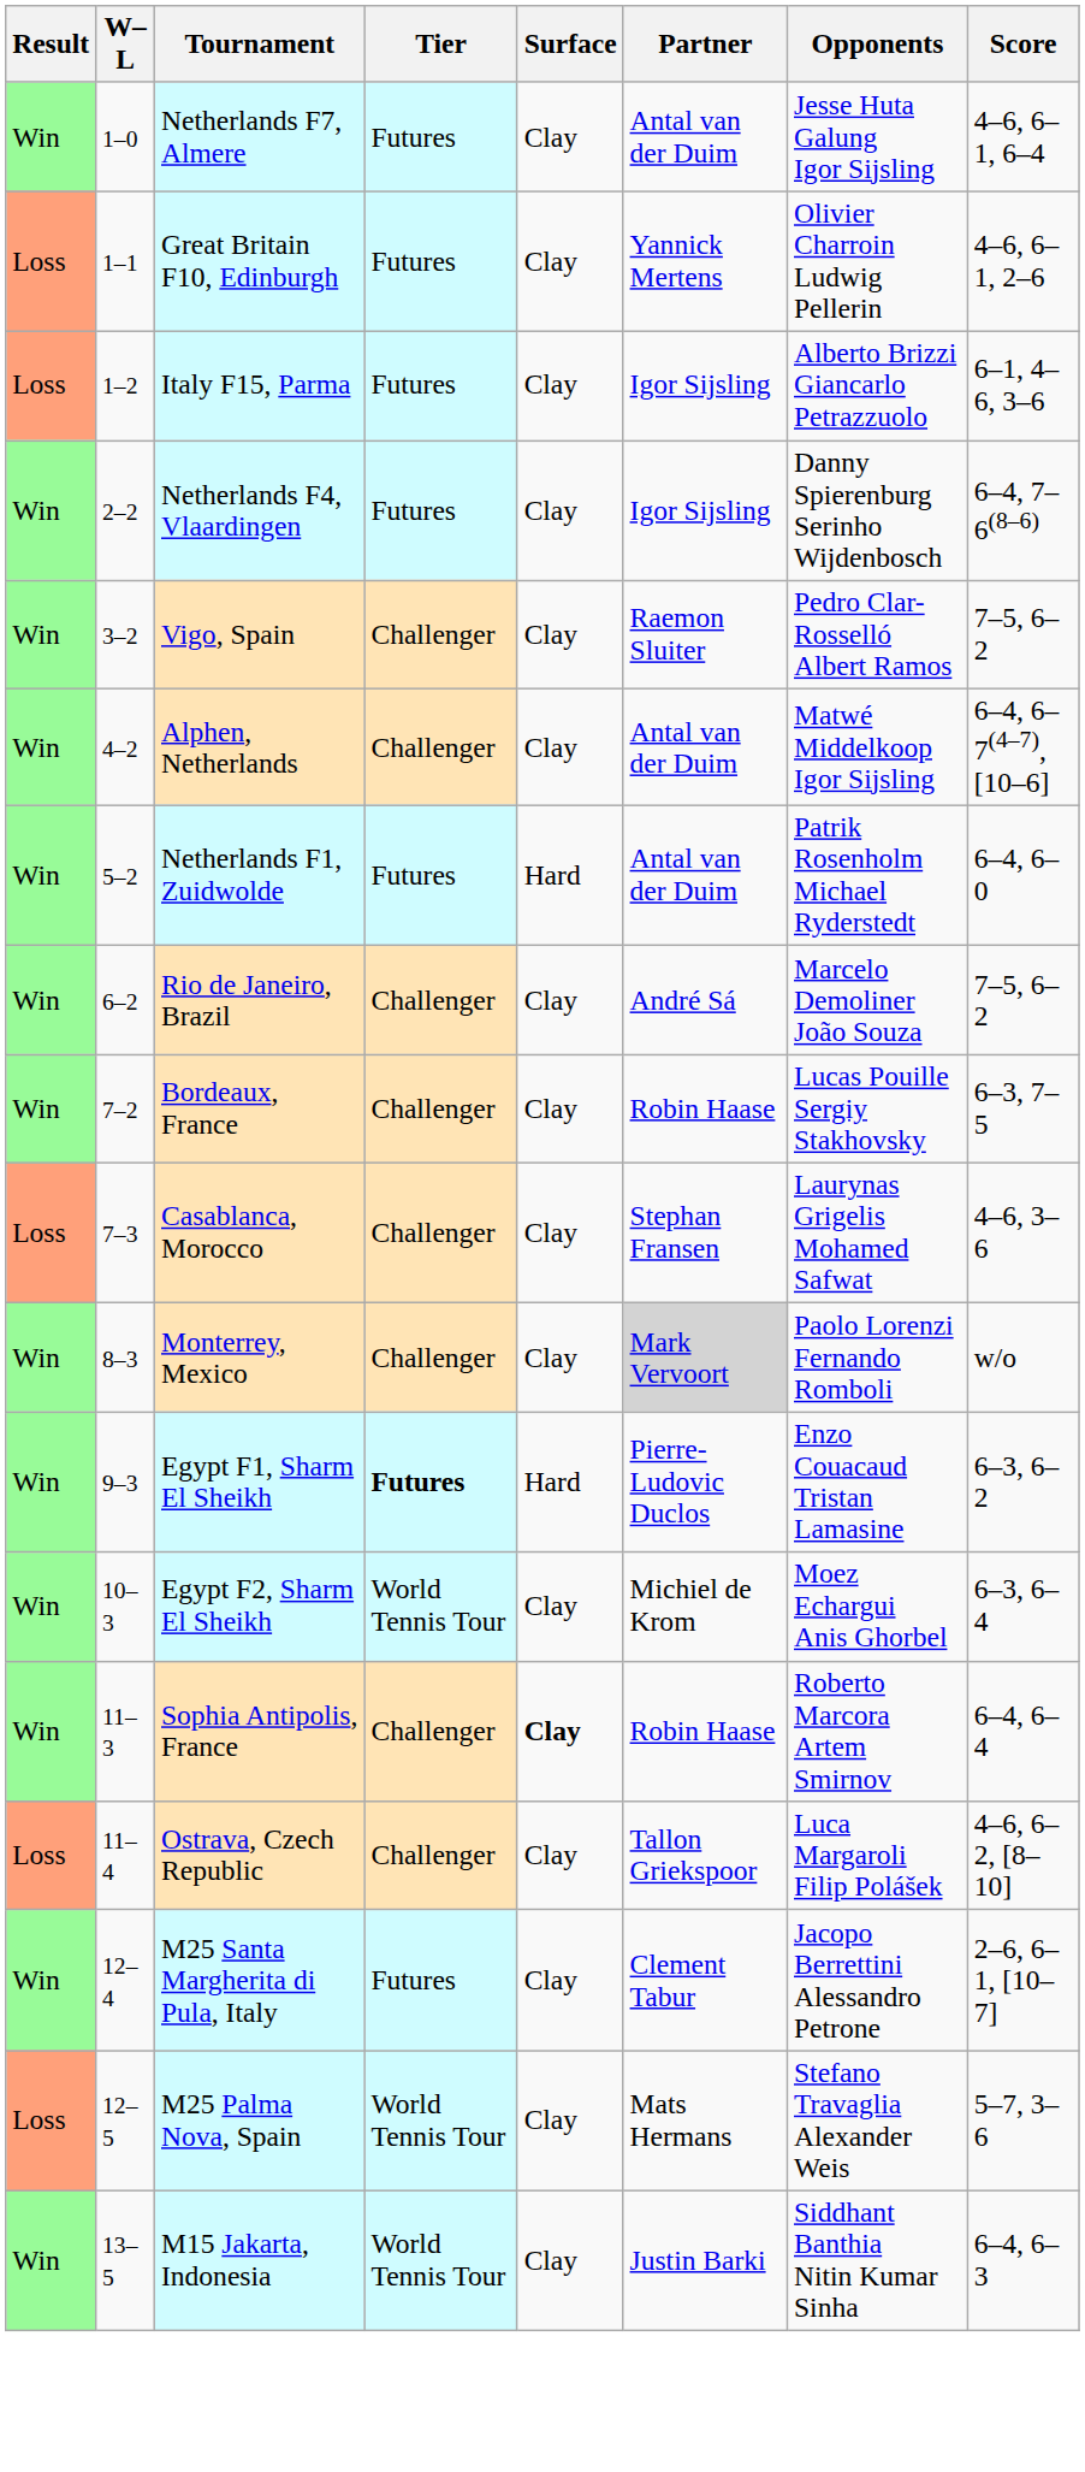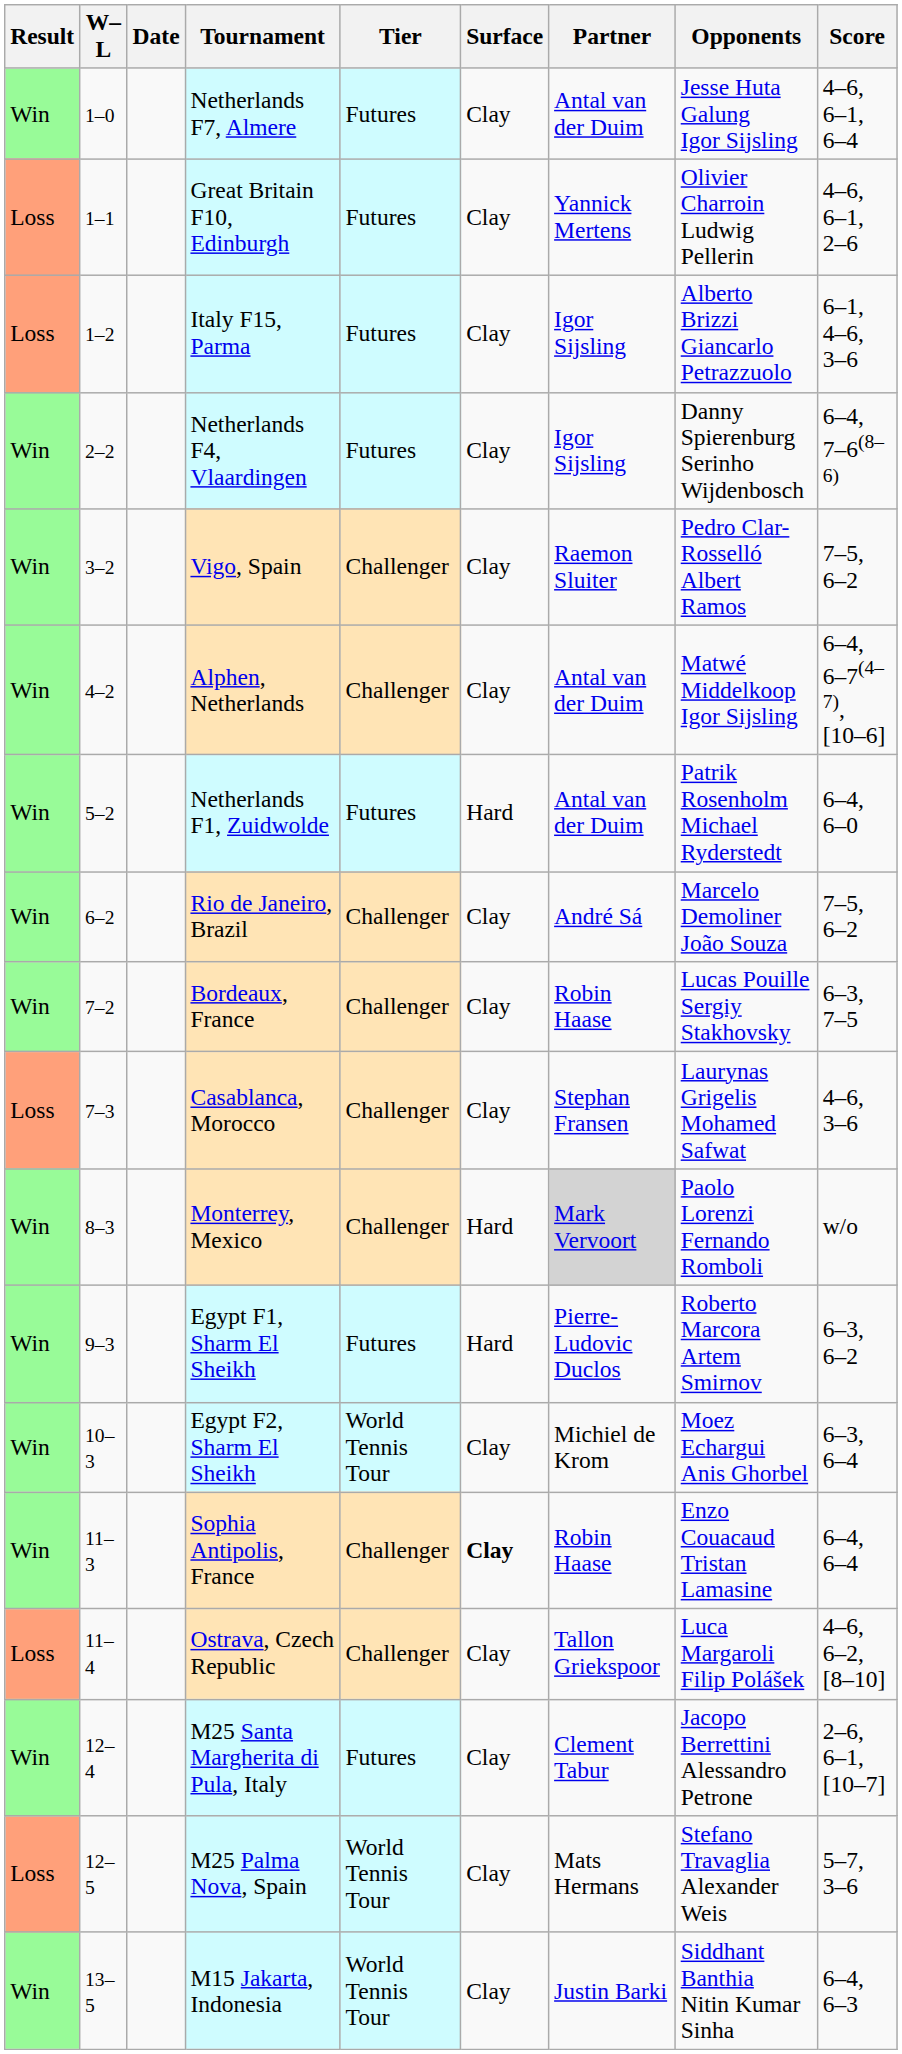 <table class="sortable wikitable">
 <tr>
 <th>Result</th>
 <th class="unsortable">W–L</th>
+<th>Date</th>
 <th>Tournament</th>
 <th>Tier</th>
 <th>Surface</th>
 <th>Partner</th>
 <th>Opponents</th>
 <th class="unsortable">Score</th>
 </tr>
 <tr>
 <td bgcolor=98fb98>Win</td>
 <td><small>1–0</small></td>
+<td></td>
 <td style="background:#cffcff;">Netherlands F7, <a href='#'>Almere</a></td>
 <td style="background:#cffcff;">Futures</td>
 <td>Clay</td>
 <td> <a href='#'>Antal van der Duim</a></td>
 <td> <a href='#'>Jesse Huta Galung</a><br> <a href='#'>Igor Sijsling</a></td>
 <td>4–6, 6–1, 6–4</td>
 </tr>
 <tr>
 <td bgcolor=FFA07A>Loss</td>
 <td><small>1–1</small></td>
+<td></td>
 <td style="background:#cffcff;">Great Britain F10, <a href='#'>Edinburgh</a></td>
 <td style="background:#cffcff;">Futures</td>
 <td>Clay</td>
 <td> <a href='#'>Yannick Mertens</a></td>
 <td> <a href='#'>Olivier Charroin</a><br> Ludwig Pellerin</td>
 <td>4–6, 6–1, 2–6</td>
 </tr>
 <tr>
 <td bgcolor=FFA07A>Loss</td>
 <td><small>1–2</small></td>
+<td></td>
 <td style="background:#cffcff;">Italy F15, <a href='#'>Parma</a></td>
 <td style="background:#cffcff;">Futures</td>
 <td>Clay</td>
 <td> <a href='#'>Igor Sijsling</a></td>
 <td> <a href='#'>Alberto Brizzi</a><br> <a href='#'>Giancarlo Petrazzuolo</a></td>
 <td>6–1, 4–6, 3–6</td>
 </tr>
 <tr>
 <td bgcolor=98fb98>Win</td>
 <td><small>2–2</small></td>
+<td></td>
 <td style="background:#cffcff;">Netherlands F4, <a href='#'>Vlaardingen</a></td>
 <td style="background:#cffcff;">Futures</td>
 <td>Clay</td>
 <td> <a href='#'>Igor Sijsling</a></td>
 <td> Danny Spierenburg<br> Serinho Wijdenbosch</td>
 <td>6–4, 7–6<sup>(8–6)</sup></td>
 </tr>
 <tr>
 <td bgcolor=98fb98>Win</td>
 <td><small>3–2</small></td>
+<td><a href='#'></a></td>
 <td style="background:moccasin;"><a href='#'>Vigo</a>, Spain</td>
 <td style="background:moccasin;">Challenger</td>
 <td>Clay</td>
 <td> <a href='#'>Raemon Sluiter</a></td>
 <td> <a href='#'>Pedro Clar-Rosselló</a><br> <a href='#'>Albert Ramos</a></td>
 <td>7–5, 6–2</td>
 </tr>
 <tr>
 <td bgcolor=98fb98>Win</td>
 <td><small>4–2</small></td>
+<td><a href='#'></a></td>
 <td style="background:moccasin;"><a href='#'>Alphen</a>, Netherlands</td>
 <td style="background:moccasin;">Challenger</td>
 <td>Clay</td>
 <td> <a href='#'>Antal van der Duim</a></td>
 <td> <a href='#'>Matwé Middelkoop</a><br> <a href='#'>Igor Sijsling</a></td>
 <td>6–4, 6–7<sup>(4–7)</sup>, [10–6]</td>
 </tr>
 <tr>
 <td bgcolor=98fb98>Win</td>
 <td><small>5–2</small></td>
+<td></td>
 <td style="background:#cffcff;">Netherlands F1, <a href='#'>Zuidwolde</a></td>
 <td bgcolor=cffcff>Futures</td>
 <td>Hard</td>
 <td> <a href='#'>Antal van der Duim</a></td>
 <td> <a href='#'>Patrik Rosenholm</a><br> <a href='#'>Michael Ryderstedt</a></td>
 <td>6–4, 6–0</td>
 </tr>
 <tr>
 <td bgcolor=98fb98>Win</td>
 <td><small>6–2</small></td>
+<td><a href='#'></a></td>
 <td style="background:moccasin;"><a href='#'>Rio de Janeiro</a>, Brazil</td>
 <td style="background:moccasin;">Challenger</td>
 <td>Clay</td>
 <td> <a href='#'>André Sá</a></td>
 <td> <a href='#'>Marcelo Demoliner</a><br> <a href='#'>João Souza</a></td>
 <td>7–5, 6–2</td>
 </tr>
 <tr>
 <td bgcolor=98fb98>Win</td>
 <td><small>7–2</small></td>
+<td><a href='#'></a></td>
 <td style="background:moccasin;"><a href='#'>Bordeaux</a>, France</td>
 <td style="background:moccasin;">Challenger</td>
 <td>Clay</td>
 <td> <a href='#'>Robin Haase</a></td>
 <td> <a href='#'>Lucas Pouille</a><br> <a href='#'>Sergiy Stakhovsky</a></td>
 <td>6–3, 7–5</td>
 </tr>
 <tr>
 <td bgcolor=ffa07a>Loss</td>
 <td><small>7–3</small></td>
+<td><a href='#'></a></td>
 <td style="background:moccasin;"><a href='#'>Casablanca</a>, Morocco</td>
 <td style="background:moccasin;">Challenger</td>
 <td>Clay</td>
 <td> <a href='#'>Stephan Fransen</a></td>
 <td> <a href='#'>Laurynas Grigelis</a><br> <a href='#'>Mohamed Safwat</a></td>
 <td>4–6, 3–6</td>
 </tr>
 <tr>
 <td bgcolor=98fb98>Win</td>
 <td><small>8–3</small></td>
+<td><a href='#'></a></td>
 <td style="background:moccasin;"><a href='#'>Monterrey</a>, Mexico</td>
 <td style="background:moccasin;">Challenger</td>
-<td>Clay</td>
+<td>Hard</td>
 <td style="background: lightgrey;"> <a href='#'>Mark Vervoort</a></td>
 <td> <a href='#'>Paolo Lorenzi</a><br> <a href='#'>Fernando Romboli</a></td>
 <td>w/o</td>
 </tr>
 <tr>
 <td bgcolor=98fb98>Win</td>
 <td><small>9–3</small></td>
+<td></td>
 <td style="background:#cffcff;">Egypt F1, <a href='#'>Sharm El Sheikh</a></td>
-<td bgcolor=cffcff><strong>Futures</strong></td>
+<td bgcolor=cffcff>Futures</td>
 <td>Hard</td>
 <td> <a href='#'>Pierre-Ludovic Duclos</a></td>
-<td> <a href='#'>Enzo Couacaud</a><br> <a href='#'>Tristan Lamasine</a></td>
+<td> <a href='#'>Roberto Marcora</a><br> <a href='#'>Artem Smirnov</a></td>
 <td>6–3, 6–2</td>
 </tr>
 <tr>
 <td bgcolor=98fb98>Win</td>
 <td><small>10–3</small></td>
+<td></td>
 <td style="background:#cffcff;">Egypt F2, <a href='#'>Sharm El Sheikh</a></td>
 <td bgcolor=cffcff>World Tennis Tour</td>
 <td>Clay</td>
 <td> Michiel de Krom</td>
 <td> <a href='#'>Moez Echargui</a><br> <a href='#'>Anis Ghorbel</a></td>
 <td>6–3, 6–4</td>
 </tr>
 <tr>
 <td bgcolor=98fb98>Win</td>
 <td><small>11–3</small></td>
+<td><a href='#'></a></td>
 <td style="background:moccasin;"><a href='#'>Sophia Antipolis</a>, France</td>
 <td style="background:moccasin;">Challenger</td>
 <td><strong>Clay</strong></td>
 <td> <a href='#'>Robin Haase</a></td>
-<td> <a href='#'>Roberto Marcora</a><br> <a href='#'>Artem Smirnov</a></td>
+<td> <a href='#'>Enzo Couacaud</a><br> <a href='#'>Tristan Lamasine</a></td>
 <td>6–4, 6–4</td>
 </tr>
 <tr>
 <td bgcolor=ffa07a>Loss</td>
 <td><small>11–4</small></td>
+<td><a href='#'></a></td>
 <td style="background:moccasin;"><a href='#'>Ostrava</a>, Czech Republic</td>
 <td style="background:moccasin;">Challenger</td>
 <td>Clay</td>
 <td> <a href='#'>Tallon Griekspoor</a></td>
 <td> <a href='#'>Luca Margaroli</a><br> <a href='#'>Filip Polášek</a></td>
 <td>4–6, 6–2, [8–10]</td>
 </tr>
 <tr>
 <td bgcolor=98fb98>Win</td>
 <td><small>12–4</small></td>
+<td></td>
 <td style="background:#cffcff;">M25 <a href='#'>Santa Margherita di Pula</a>, Italy</td>
 <td bgcolor=cffcff>Futures</td>
 <td>Clay</td>
 <td> <a href='#'>Clement Tabur</a></td>
 <td> <a href='#'>Jacopo Berrettini</a><br> Alessandro Petrone</td>
 <td>2–6, 6–1, [10–7]</td>
 </tr>
 <tr>
 <td bgcolor=FFA07A>Loss</td>
 <td><small>12–5</small></td>
+<td></td>
 <td style="background:#cffcff;">M25 <a href='#'>Palma Nova</a>, Spain</td>
 <td bgcolor=cffcff>World Tennis Tour</td>
 <td>Clay</td>
 <td> Mats Hermans</td>
 <td> <a href='#'>Stefano Travaglia</a><br> Alexander Weis</td>
 <td>5–7, 3–6</td>
 </tr>
 <tr>
 <td bgcolor=98FB98>Win</td>
 <td><small>13–5</small></td>
+<td></td>
 <td style="background:#cffcff;">M15 <a href='#'>Jakarta</a>, Indonesia</td>
 <td bgcolor=cffcff>World Tennis Tour</td>
 <td>Clay</td>
 <td> <a href='#'>Justin Barki</a></td>
 <td> <a href='#'>Siddhant Banthia</a><br> Nitin Kumar Sinha</td>
 <td>6–4, 6–3</td>
 </tr>
 </table>
